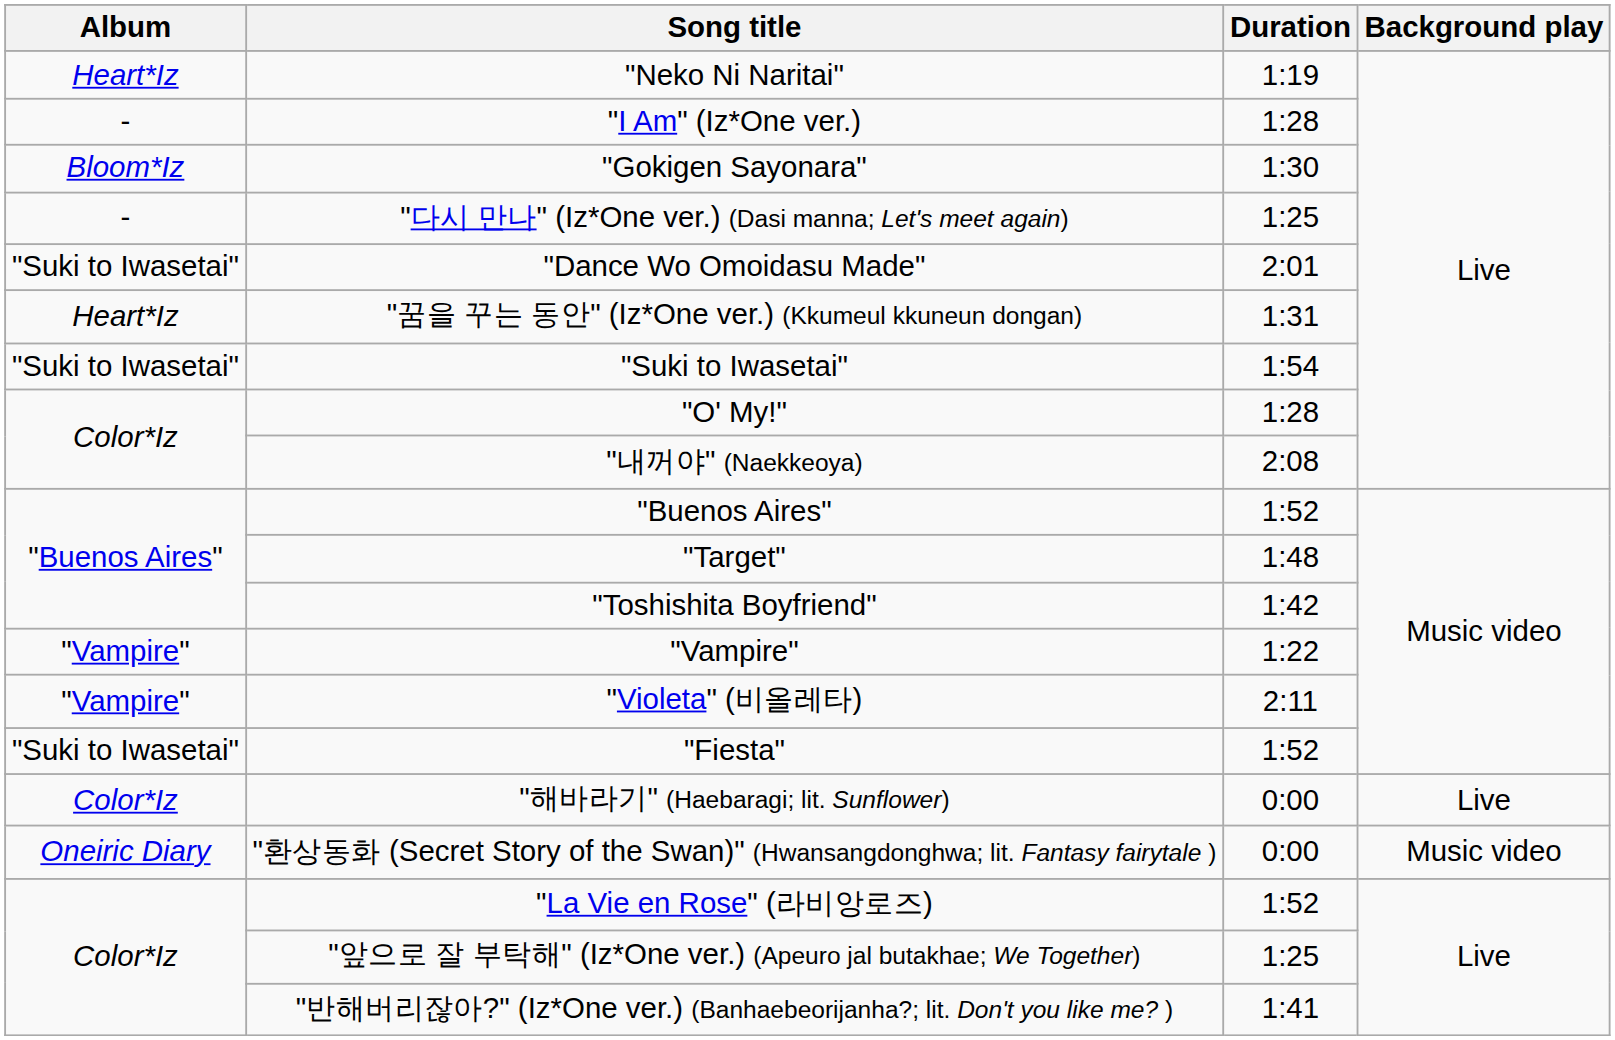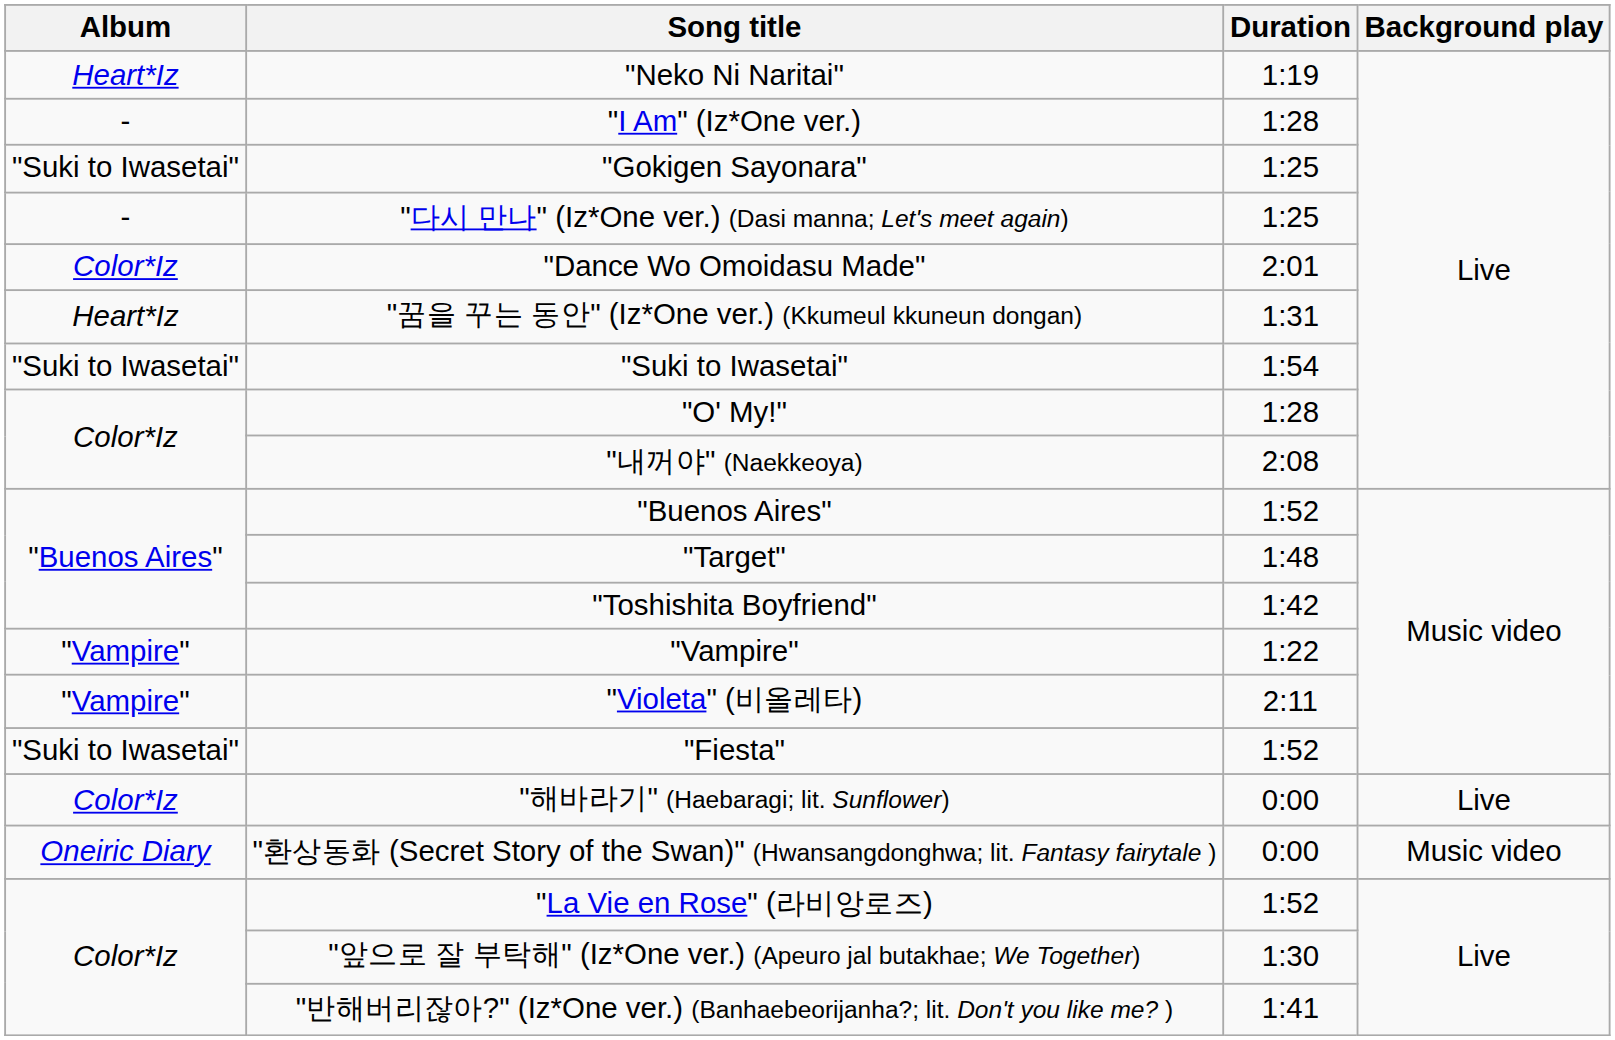 <table class="wikitable" style="text-align:center; margin: 5px;">
 <tr>
 <th scope="col">Album</th>
 <th scope="col">Song title</th>
 <th scope="col">Duration</th>
 <th scope="col">Background play</th>
 </tr>
 <tr>
 <td><em><a href='#'>Heart*Iz</a></em></td>
 <td>"Neko Ni Naritai"</td>
 <td>1:19</td>
 <td rowspan=9>Live</td>
 </tr>
 <tr>
 <td>-</td>
 <td>"<a href='#'>I Am</a>" (Iz*One ver.)</td>
 <td>1:28</td>
 </tr>
 <tr>
-<td><em><a href='#'>Bloom*Iz</a></em></td>
+<td>"Suki to Iwasetai"</td>
 <td>"Gokigen Sayonara"</td>
-<td>1:30</td>
+<td>1:25</td>
 </tr>
 <tr>
 <td>-</td>
 <td>"<a href='#'>다시 만나</a>" (Iz*One ver.) <small>(Dasi manna; <em>Let's meet again</em>)</small></td>
 <td>1:25</td>
 </tr>
 <tr>
-<td>"Suki to Iwasetai"</td>
+<td><em><a href='#'>Color*Iz</a></em></td>
 <td>"Dance Wo Omoidasu Made"</td>
 <td>2:01</td>
 </tr>
 <tr>
 <td><em>Heart*Iz</em></td>
 <td>"꿈을 꾸는 동안" (Iz*One ver.) <small>(Kkumeul kkuneun dongan)</small></td>
 <td>1:31</td>
 </tr>
 <tr>
 <td>"Suki to Iwasetai"</td>
 <td>"Suki to Iwasetai"</td>
 <td>1:54</td>
 </tr>
 <tr>
 <td rowspan=2><em>Color*Iz</em></td>
 <td>"O' My!"</td>
 <td>1:28</td>
 </tr>
 <tr>
 <td>"내꺼야" <small>(Naekkeoya)</small></td>
 <td>2:08</td>
 </tr>
 <tr>
 <td rowspan=3>"<a href='#'>Buenos Aires</a>"</td>
 <td>"Buenos Aires"</td>
 <td>1:52</td>
 <td rowspan=6>Music video</td>
 </tr>
 <tr>
 <td>"Target"</td>
 <td>1:48</td>
 </tr>
 <tr>
 <td>"Toshishita Boyfriend"</td>
 <td>1:42</td>
 </tr>
 <tr>
 <td>"<a href='#'>Vampire</a>"</td>
 <td>"Vampire"</td>
 <td>1:22</td>
 </tr>
 <tr>
 <td>"<a href='#'>Vampire</a>"</td>
 <td>"<a href='#'>Violeta</a>" (비올레타)</td>
 <td>2:11</td>
 </tr>
 <tr>
 <td>"Suki to Iwasetai"</td>
 <td>"Fiesta"</td>
 <td>1:52</td>
 </tr>
 <tr>
 <td><em><a href='#'>Color*Iz</a></em></td>
 <td>"해바라기" <small>(Haebaragi; lit. <em>Sunflower</em>)</small></td>
 <td>0:00</td>
 <td>Live</td>
 </tr>
 <tr>
 <td><em><a href='#'>Oneiric Diary</a></em></td>
 <td>"환상동화 (Secret Story of the Swan)" <small>(Hwansangdonghwa; lit. <em>Fantasy fairytale</em> )</small></td>
 <td>0:00</td>
 <td>Music video</td>
 </tr>
 <tr>
 <td rowspan=3><em>Color*Iz</em></td>
 <td>"<a href='#'>La Vie en Rose</a>" (라비앙로즈)</td>
 <td>1:52</td>
 <td rowspan=3>Live</td>
 </tr>
 <tr>
 <td>"앞으로 잘 부탁해" (Iz*One ver.) <small>(Apeuro jal butakhae; <em>We Together</em>)</small></td>
-<td>1:25</td>
+<td>1:30</td>
 </tr>
 <tr>
 <td>"반해버리잖아?" (Iz*One ver.) <small>(Banhaebeorijanha?; lit. <em>Don't you like me?</em> )</small></td>
 <td>1:41</td>
 </tr>
 </table>
